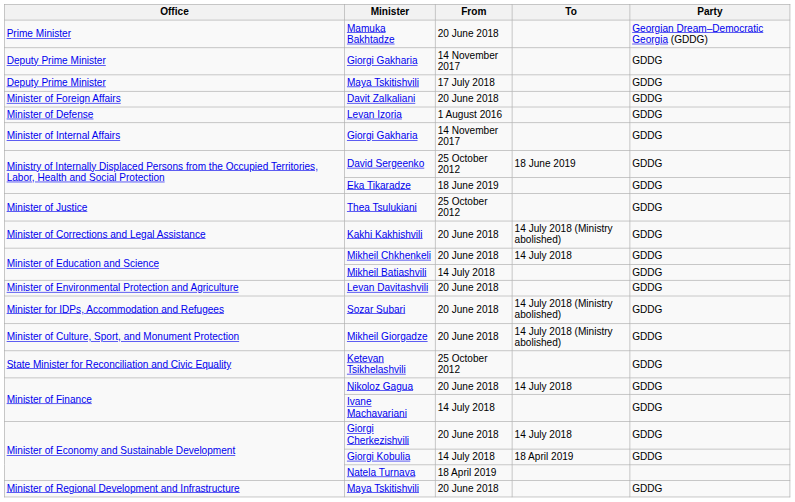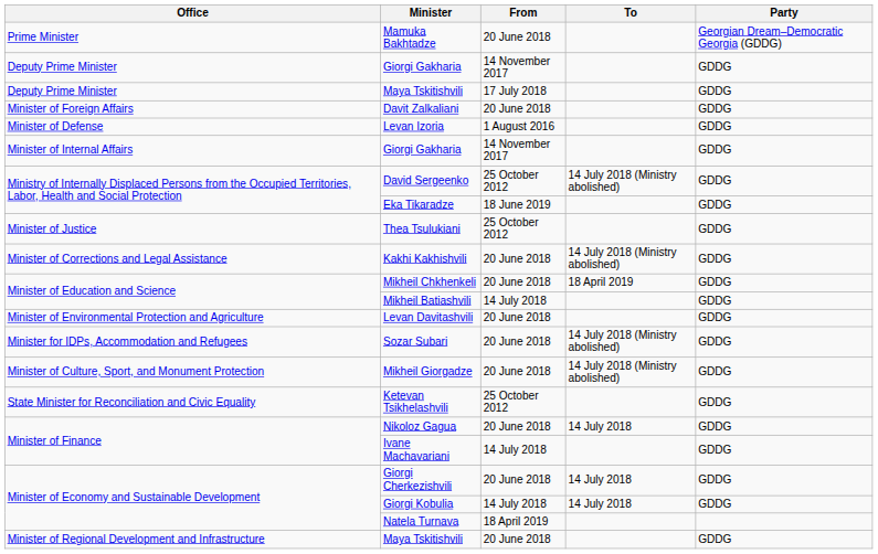 <table class="wikitable sortable">
 <tr>
 <th>Office</th>
 <th>Minister</th>
 <th>From</th>
 <th>To</th>
 <th>Party</th>
 </tr>
 <tr>
 <td><a href='#'>Prime Minister</a></td>
 <td><a href='#'>Mamuka Bakhtadze</a></td>
 <td>20 June 2018</td>
 <td></td>
 <td><a href='#'>Georgian Dream–Democratic Georgia</a> (GDDG)</td>
 </tr>
 <tr>
 <td><a href='#'>Deputy Prime Minister</a></td>
 <td><a href='#'>Giorgi Gakharia</a></td>
 <td>14 November 2017</td>
 <td></td>
 <td>GDDG</td>
 </tr>
 <tr>
 <td><a href='#'>Deputy Prime Minister</a></td>
 <td><a href='#'>Maya Tskitishvili</a></td>
 <td>17 July 2018</td>
 <td></td>
 <td>GDDG</td>
 </tr>
 <tr>
 <td><a href='#'>Minister of Foreign Affairs</a></td>
 <td><a href='#'>Davit Zalkaliani</a></td>
 <td>20 June 2018</td>
 <td></td>
 <td>GDDG</td>
 </tr>
 <tr>
 <td><a href='#'>Minister of Defense</a></td>
 <td><a href='#'>Levan Izoria</a></td>
 <td>1 August 2016</td>
 <td></td>
 <td>GDDG</td>
 </tr>
 <tr>
 <td><a href='#'>Minister of Internal Affairs</a></td>
 <td><a href='#'>Giorgi Gakharia</a></td>
 <td>14 November 2017</td>
 <td></td>
 <td>GDDG</td>
 </tr>
 <tr>
 <td rowspan="2"><a href='#'>Ministry of Internally Displaced Persons from the Occupied Territories, Labor, Health and Social Protection</a></td>
 <td><a href='#'>David Sergeenko</a></td>
 <td>25 October 2012</td>
-<td>18 June 2019</td>
+<td>14 July 2018 (Ministry abolished)</td>
 <td>GDDG</td>
 </tr>
 <tr>
 <td><a href='#'>Eka Tikaradze</a></td>
 <td>18 June 2019</td>
 <td></td>
 <td>GDDG</td>
 </tr>
 <tr>
 <td><a href='#'>Minister of Justice</a></td>
 <td><a href='#'>Thea Tsulukiani</a></td>
 <td>25 October 2012</td>
 <td></td>
 <td>GDDG</td>
 </tr>
 <tr>
 <td><a href='#'>Minister of Corrections and Legal Assistance</a></td>
 <td><a href='#'>Kakhi Kakhishvili</a></td>
 <td>20 June 2018</td>
 <td>14 July 2018 (Ministry abolished)</td>
 <td>GDDG</td>
 </tr>
 <tr>
 <td rowspan="2"><a href='#'>Minister of Education and Science</a></td>
 <td><a href='#'>Mikheil Chkhenkeli</a></td>
 <td>20 June 2018</td>
-<td>14 July 2018</td>
+<td>18 April 2019</td>
 <td>GDDG</td>
 </tr>
 <tr>
 <td><a href='#'>Mikheil Batiashvili</a></td>
 <td>14 July 2018</td>
 <td></td>
 <td>GDDG</td>
 </tr>
 <tr>
 <td><a href='#'>Minister of Environmental Protection and Agriculture</a></td>
 <td><a href='#'>Levan Davitashvili</a></td>
 <td>20 June 2018</td>
 <td></td>
 <td>GDDG</td>
 </tr>
 <tr>
 <td><a href='#'>Minister for IDPs, Accommodation and Refugees</a></td>
 <td><a href='#'>Sozar Subari</a></td>
 <td>20 June 2018</td>
 <td>14 July 2018 (Ministry abolished)</td>
 <td>GDDG</td>
 </tr>
 <tr>
 <td><a href='#'>Minister of Culture, Sport, and Monument Protection</a></td>
 <td><a href='#'>Mikheil Giorgadze</a></td>
 <td>20 June 2018</td>
 <td>14 July 2018 (Ministry abolished)</td>
 <td>GDDG</td>
 </tr>
 <tr>
 <td><a href='#'>State Minister for Reconciliation and Civic Equality</a></td>
 <td><a href='#'>Ketevan Tsikhelashvili</a></td>
 <td>25 October 2012</td>
 <td></td>
 <td>GDDG</td>
 </tr>
 <tr>
 <td rowspan="2"><a href='#'>Minister of Finance</a></td>
 <td><a href='#'>Nikoloz Gagua</a></td>
 <td>20 June 2018</td>
 <td>14 July 2018</td>
 <td>GDDG</td>
 </tr>
 <tr>
 <td><a href='#'>Ivane Machavariani</a></td>
 <td>14 July 2018</td>
 <td></td>
 <td>GDDG</td>
 </tr>
 <tr>
 <td rowspan="3"><a href='#'>Minister of Economy and Sustainable Development</a></td>
 <td><a href='#'>Giorgi Cherkezishvili</a></td>
 <td>20 June 2018</td>
 <td>14 July 2018</td>
 <td>GDDG</td>
 </tr>
 <tr>
 <td><a href='#'>Giorgi Kobulia</a></td>
 <td>14 July 2018</td>
-<td>18 April 2019</td>
+<td>14 July 2018</td>
 <td>GDDG</td>
 </tr>
 <tr>
 <td><a href='#'>Natela Turnava</a></td>
 <td>18 April 2019</td>
 <td></td>
 <td></td>
 </tr>
 <tr>
 <td><a href='#'>Minister of Regional Development and Infrastructure</a></td>
 <td><a href='#'>Maya Tskitishvili</a></td>
 <td>20 June 2018</td>
 <td></td>
 <td>GDDG</td>
 </tr>
 </table>
